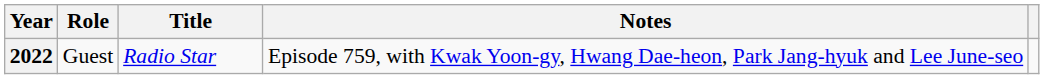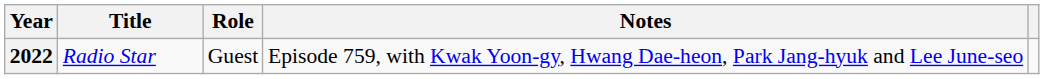 <table class="wikitable sortable plainrowheaders">
 <tr>
 <th scope="col">Year</th>
+<th scope="col" width="100">Title</th>
 <th scope="col">Role</th>
-<th scope="col" width="100">Title</th>
 <th scope="col">Notes</th>
 <th scope="col" class="unsortable"></th>
 </tr>
 <tr>
 <th scope="row">2022</th>
+<td><em><a href='#'>Radio Star</a></em></td>
 <td>Guest</td>
-<td><em><a href='#'>Radio Star</a></em></td>
 <td>Episode 759, with <a href='#'>Kwak Yoon-gy</a>, <a href='#'>Hwang Dae-heon</a>, <a href='#'>Park Jang-hyuk</a> and <a href='#'>Lee June-seo</a></td>
 <td></td>
 </tr>
 </table>
